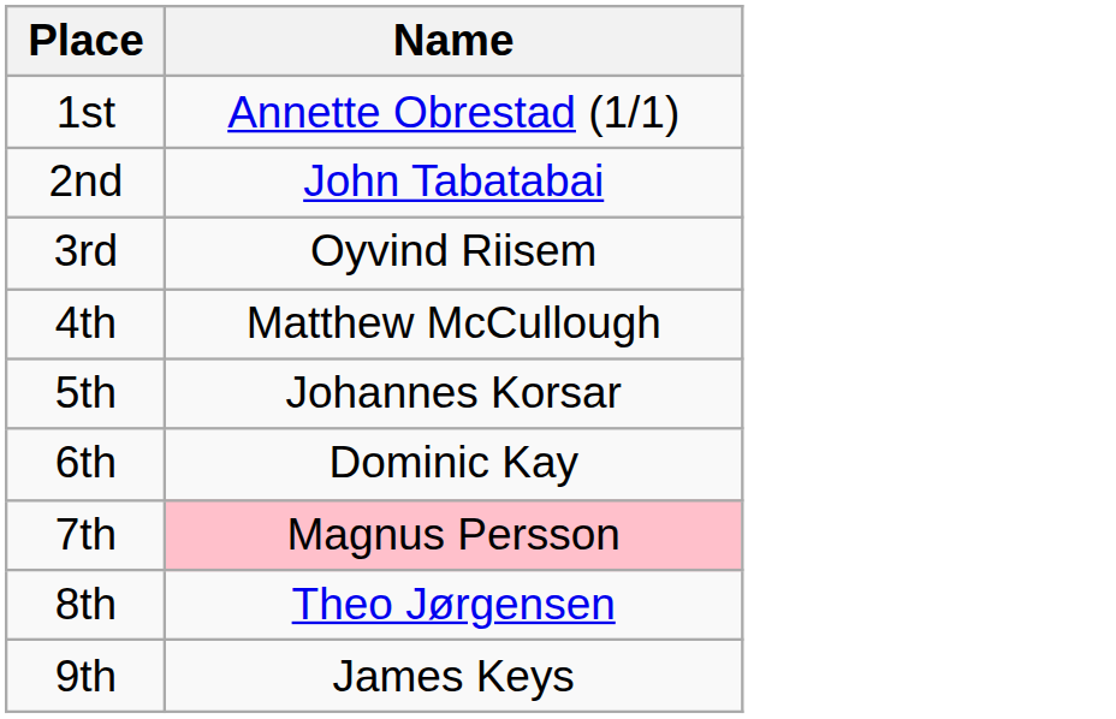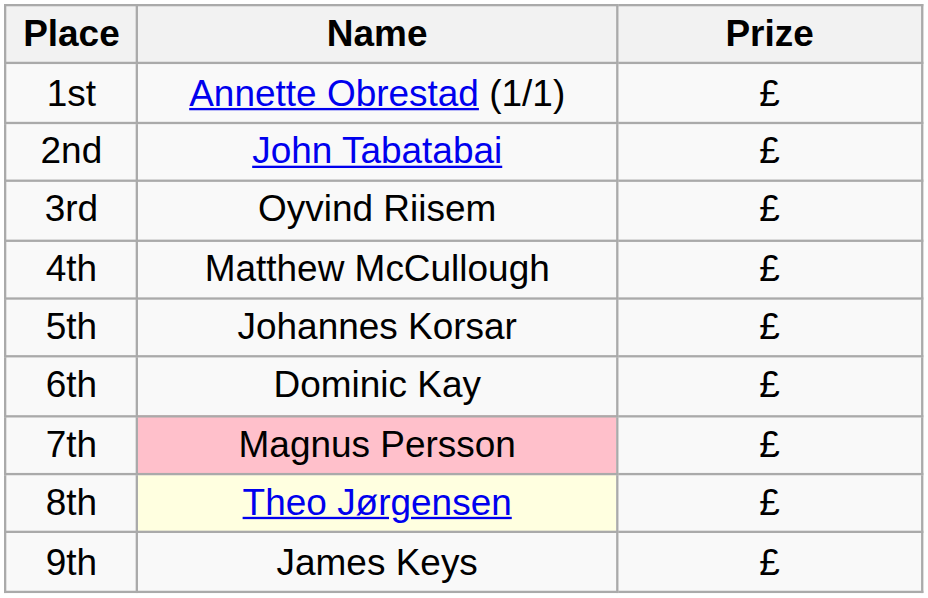 <table class="wikitable">
 <tr>
 <th width="50">Place</th>
 <th width="200">Name</th>
+<th width="125">Prize</th>
 </tr>
 <tr>
 <td align="center">1st</td>
 <td align="center"><a href='#'>Annette Obrestad</a> (1/1)</td>
+<td align="center">£</td>
 </tr>
 <tr>
 <td align="center">2nd</td>
 <td align="center"><a href='#'>John Tabatabai</a></td>
+<td align="center">£</td>
 </tr>
 <tr>
 <td align="center">3rd</td>
 <td align="center">Oyvind Riisem</td>
+<td align="center">£</td>
 </tr>
 <tr>
 <td align="center">4th</td>
 <td align="center">Matthew McCullough</td>
+<td align="center">£</td>
 </tr>
 <tr>
 <td align="center">5th</td>
 <td align="center">Johannes Korsar</td>
+<td align="center">£</td>
 </tr>
 <tr>
 <td align="center">6th</td>
 <td align="center">Dominic Kay</td>
+<td align="center">£</td>
 </tr>
 <tr>
 <td align="center">7th</td>
 <td align="center" style="background: pink;">Magnus Persson</td>
+<td align="center">£</td>
 </tr>
 <tr>
 <td align="center">8th</td>
-<td align="center"><a href='#'>Theo Jørgensen</a></td>
+<td align="center" style="background: lightyellow;"><a href='#'>Theo Jørgensen</a></td>
+<td align="center">£</td>
 </tr>
 <tr>
 <td align="center">9th</td>
 <td align="center">James Keys</td>
+<td align="center">£</td>
 </tr>
 </table>
